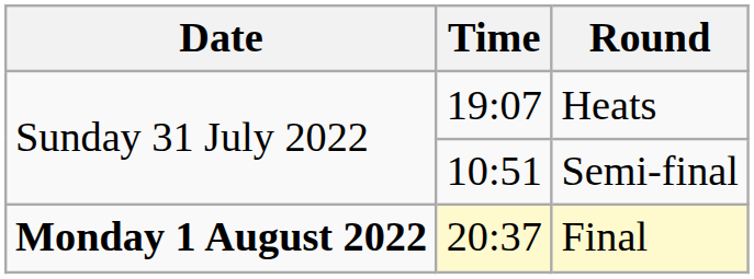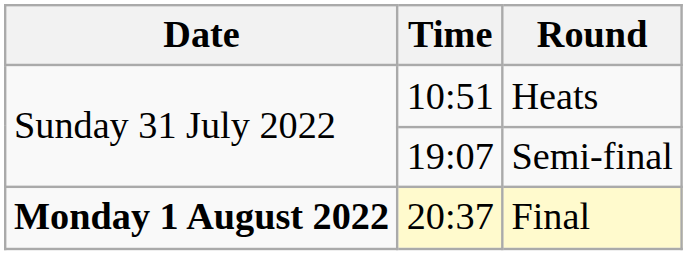 <table class="wikitable">
 <tr>
 <th>Date</th>
 <th>Time</th>
 <th>Round</th>
 </tr>
 <tr>
 <td rowspan=2>Sunday 31 July 2022</td>
-<td>19:07</td>
+<td>10:51</td>
 <td>Heats</td>
 </tr>
 <tr>
-<td>10:51</td>
+<td>19:07</td>
 <td>Semi-final</td>
 </tr>
 <tr>
 <td><strong>Monday 1 August 2022</strong></td>
 <td style="background:lemonchiffon">20:37</td>
 <td style="background:lemonchiffon">Final</td>
 </tr>
 </table>
